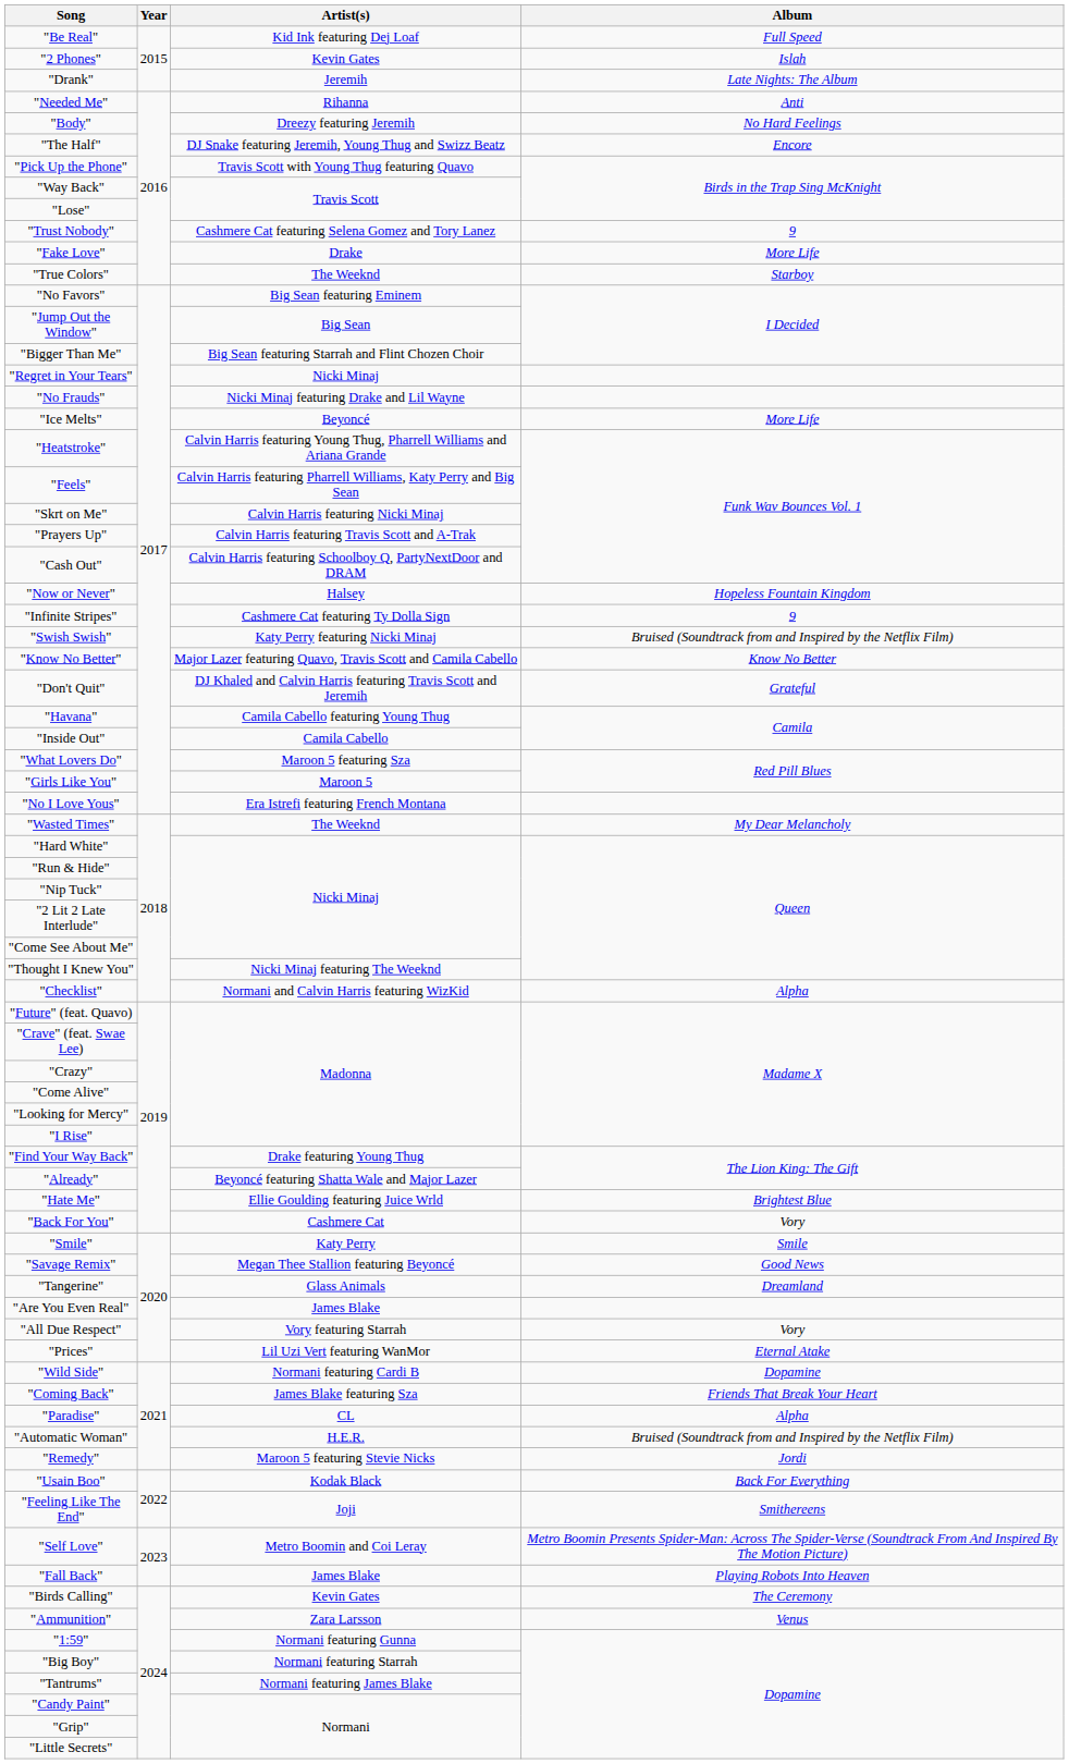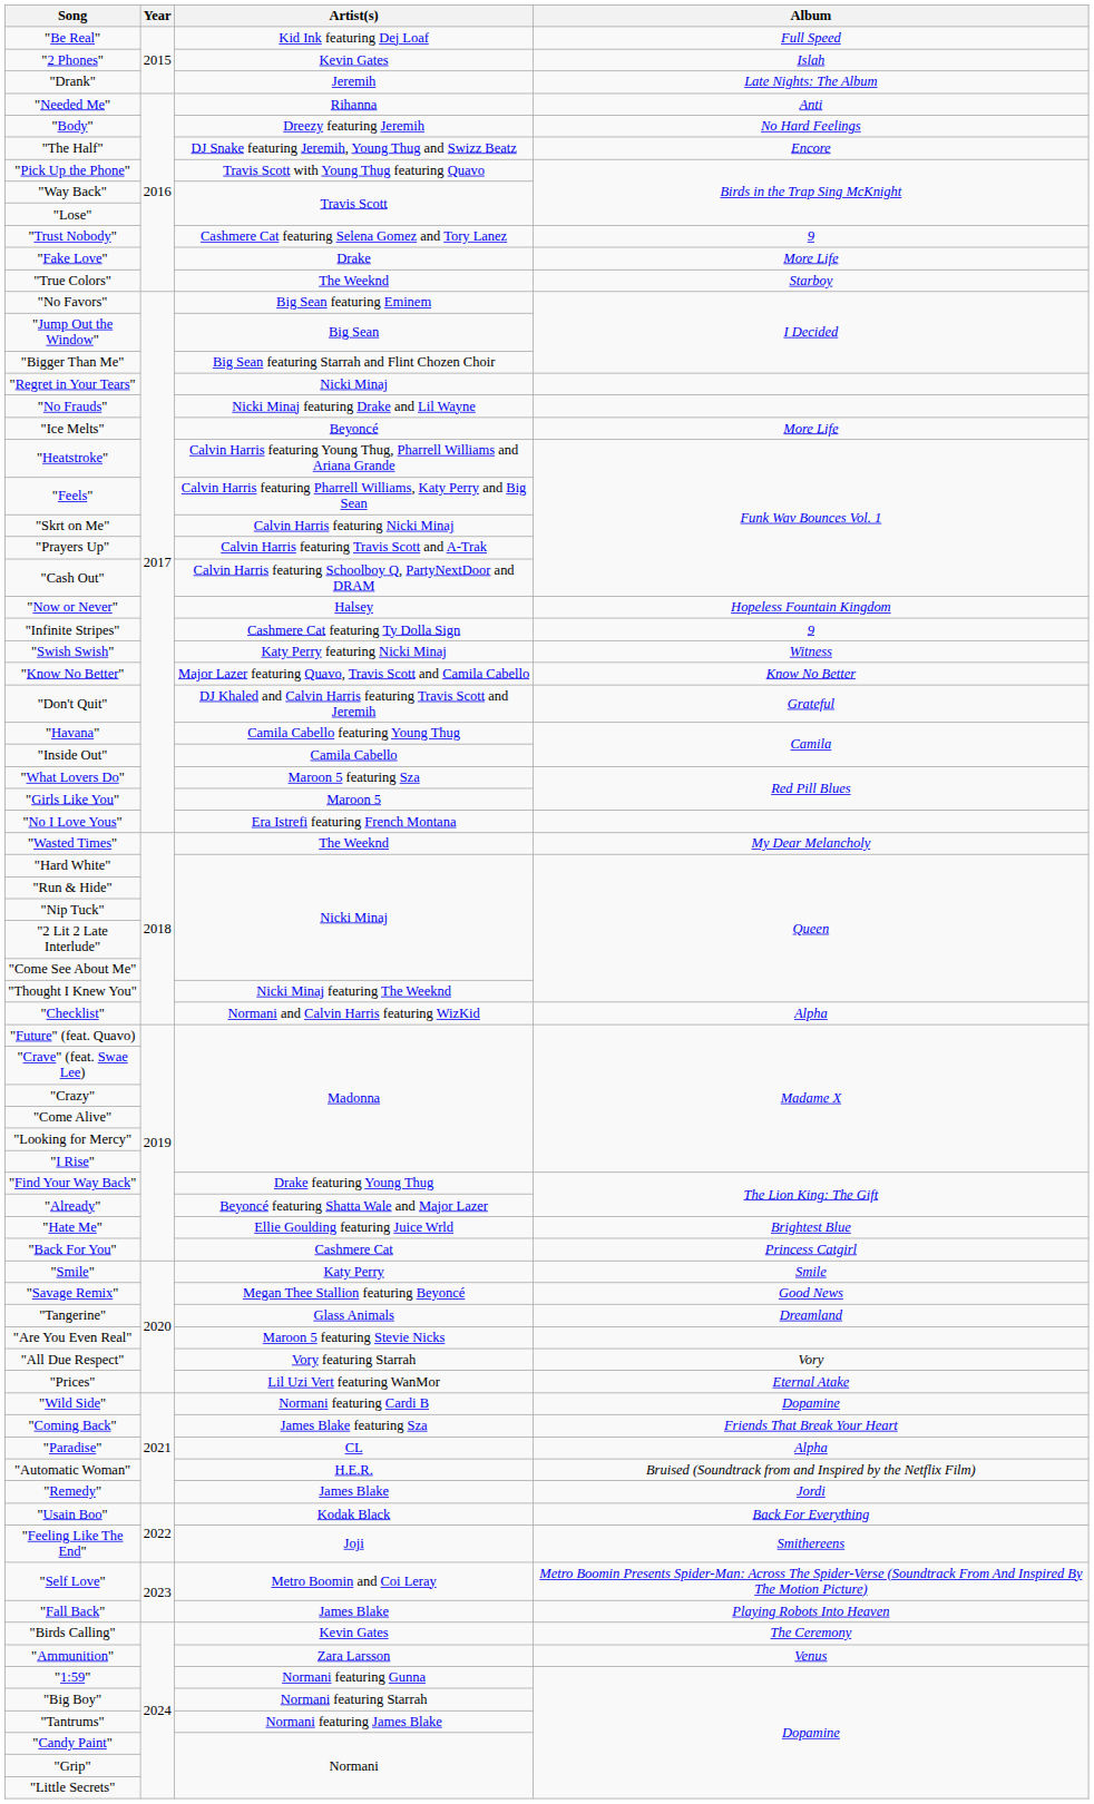 <table class="wikitable plainrowheaders" style="text-align:center;">
 <tr>
 <th scope="col">Song</th>
 <th scope="col">Year</th>
 <th scope="col">Artist(s)</th>
 <th scope="col">Album</th>
 </tr>
 <tr>
 <td>"<a href='#'>Be Real</a>"</td>
 <td rowspan="3">2015</td>
 <td><a href='#'>Kid Ink</a> featuring <a href='#'>Dej Loaf</a></td>
 <td><em><a href='#'>Full Speed</a></em></td>
 </tr>
 <tr>
 <td>"<a href='#'>2 Phones</a>"</td>
 <td><a href='#'>Kevin Gates</a></td>
 <td><em><a href='#'>Islah</a></em></td>
 </tr>
 <tr>
 <td>"Drank"</td>
 <td><a href='#'>Jeremih</a></td>
 <td><em><a href='#'>Late Nights: The Album</a></em></td>
 </tr>
 <tr>
 <td>"<a href='#'>Needed Me</a>"</td>
 <td rowspan="9">2016</td>
 <td><a href='#'>Rihanna</a></td>
 <td><em><a href='#'>Anti</a></em></td>
 </tr>
 <tr>
 <td>"<a href='#'>Body</a>"</td>
 <td><a href='#'>Dreezy</a> featuring <a href='#'>Jeremih</a></td>
 <td><em><a href='#'>No Hard Feelings</a></em></td>
 </tr>
 <tr>
 <td>"The Half"</td>
 <td><a href='#'>DJ Snake</a> featuring <a href='#'>Jeremih</a>, <a href='#'>Young Thug</a> and <a href='#'>Swizz Beatz</a></td>
 <td><em><a href='#'>Encore</a></em></td>
 </tr>
 <tr>
 <td>"<a href='#'>Pick Up the Phone</a>"</td>
 <td><a href='#'>Travis Scott</a> with <a href='#'>Young Thug</a> featuring <a href='#'>Quavo</a></td>
 <td rowspan="3"><em><a href='#'>Birds in the Trap Sing McKnight</a></em></td>
 </tr>
 <tr>
 <td>"Way Back"</td>
 <td rowspan = "2"><a href='#'>Travis Scott</a></td>
 </tr>
 <tr>
 <td>"Lose"</td>
 </tr>
 <tr>
 <td>"<a href='#'>Trust Nobody</a>"</td>
 <td><a href='#'>Cashmere Cat</a> featuring <a href='#'>Selena Gomez</a> and <a href='#'>Tory Lanez</a></td>
 <td><em><a href='#'>9</a></em></td>
 </tr>
 <tr>
 <td>"<a href='#'>Fake Love</a>"</td>
 <td><a href='#'>Drake</a></td>
 <td><em><a href='#'>More Life</a></em></td>
 </tr>
 <tr>
 <td>"True Colors"</td>
 <td><a href='#'>The Weeknd</a></td>
 <td><em><a href='#'>Starboy</a></em></td>
 </tr>
 <tr>
 <td>"No Favors"</td>
 <td rowspan="21">2017</td>
 <td><a href='#'>Big Sean</a> featuring <a href='#'>Eminem</a></td>
 <td rowspan="3"><em><a href='#'>I Decided</a></em></td>
 </tr>
 <tr>
 <td>"<a href='#'>Jump Out the Window</a>"</td>
 <td><a href='#'>Big Sean</a></td>
 </tr>
 <tr>
 <td>"Bigger Than Me"</td>
 <td><a href='#'>Big Sean</a> featuring Starrah and Flint Chozen Choir</td>
 </tr>
 <tr>
 <td>"<a href='#'>Regret in Your Tears</a>"</td>
 <td><a href='#'>Nicki Minaj</a></td>
 <td></td>
 </tr>
 <tr>
 <td>"<a href='#'>No Frauds</a>"</td>
 <td><a href='#'>Nicki Minaj</a> featuring <a href='#'>Drake</a> and <a href='#'>Lil Wayne</a></td>
 <td></td>
 </tr>
 <tr>
 <td>"Ice Melts"</td>
 <td><a href='#'>Beyoncé</a></td>
 <td><em><a href='#'>More Life</a></em></td>
 </tr>
 <tr>
 <td>"<a href='#'>Heatstroke</a>"</td>
 <td><a href='#'>Calvin Harris</a> featuring Young Thug, <a href='#'>Pharrell Williams</a> and <a href='#'>Ariana Grande</a></td>
 <td rowspan="5"><em><a href='#'>Funk Wav Bounces Vol. 1</a></em></td>
 </tr>
 <tr>
 <td>"<a href='#'>Feels</a>"</td>
 <td><a href='#'>Calvin Harris</a> featuring <a href='#'>Pharrell Williams</a>, <a href='#'>Katy Perry</a> and <a href='#'>Big Sean</a></td>
 </tr>
 <tr>
 <td>"Skrt on Me"</td>
 <td><a href='#'>Calvin Harris</a> featuring <a href='#'>Nicki Minaj</a></td>
 </tr>
 <tr>
 <td>"Prayers Up"</td>
 <td><a href='#'>Calvin Harris</a> featuring <a href='#'>Travis Scott</a> and <a href='#'>A-Trak</a></td>
 </tr>
 <tr>
 <td>"Cash Out"</td>
 <td><a href='#'>Calvin Harris</a> featuring <a href='#'>Schoolboy Q</a>, <a href='#'>PartyNextDoor</a> and <a href='#'>DRAM</a></td>
 </tr>
 <tr>
 <td>"<a href='#'>Now or Never</a>"</td>
 <td><a href='#'>Halsey</a></td>
 <td><em><a href='#'>Hopeless Fountain Kingdom</a></em></td>
 </tr>
 <tr>
 <td>"Infinite Stripes"</td>
 <td><a href='#'>Cashmere Cat</a> featuring <a href='#'>Ty Dolla Sign</a></td>
 <td><em><a href='#'>9</a></em></td>
 </tr>
 <tr>
 <td>"<a href='#'>Swish Swish</a>"</td>
 <td><a href='#'>Katy Perry</a> featuring <a href='#'>Nicki Minaj</a></td>
-<td><em>Bruised (Soundtrack from and Inspired by the Netflix Film)</em></td>
+<td><em><a href='#'>Witness</a></em></td>
 </tr>
 <tr>
 <td>"<a href='#'>Know No Better</a>"</td>
 <td><a href='#'>Major Lazer</a> featuring <a href='#'>Quavo</a>, <a href='#'>Travis Scott</a> and <a href='#'>Camila Cabello</a></td>
 <td><em><a href='#'>Know No Better</a></em></td>
 </tr>
 <tr>
 <td>"Don't Quit"</td>
 <td><a href='#'>DJ Khaled</a> and <a href='#'>Calvin Harris</a> featuring <a href='#'>Travis Scott</a> and <a href='#'>Jeremih</a></td>
 <td><em><a href='#'>Grateful</a></em></td>
 </tr>
 <tr>
 <td>"<a href='#'>Havana</a>"</td>
 <td><a href='#'>Camila Cabello</a> featuring <a href='#'>Young Thug</a></td>
 <td rowspan="2"><em><a href='#'>Camila</a></em></td>
 </tr>
 <tr>
 <td>"Inside Out"</td>
 <td><a href='#'>Camila Cabello</a></td>
 </tr>
 <tr>
 <td>"<a href='#'>What Lovers Do</a>"</td>
 <td><a href='#'>Maroon 5</a> featuring <a href='#'>Sza</a></td>
 <td rowspan="2"><em><a href='#'>Red Pill Blues</a></em></td>
 </tr>
 <tr>
 <td>"<a href='#'>Girls Like You</a>"</td>
 <td><a href='#'>Maroon 5</a></td>
 </tr>
 <tr>
 <td>"<a href='#'>No I Love Yous</a>"</td>
 <td><a href='#'>Era Istrefi</a> featuring <a href='#'>French Montana</a></td>
 <td></td>
 </tr>
 <tr>
 <td>"<a href='#'>Wasted Times</a>"</td>
 <td rowspan="8">2018</td>
 <td><a href='#'>The Weeknd</a></td>
 <td><em><a href='#'>My Dear Melancholy</a></em></td>
 </tr>
 <tr>
 <td>"Hard White"</td>
 <td rowspan="5"><a href='#'>Nicki Minaj</a></td>
 <td rowspan="6"><em><a href='#'>Queen</a></em></td>
 </tr>
 <tr>
 <td>"Run & Hide"</td>
 </tr>
 <tr>
 <td>"Nip Tuck"</td>
 </tr>
 <tr>
 <td>"2 Lit 2 Late Interlude"</td>
 </tr>
 <tr>
 <td>"Come See About Me"</td>
 </tr>
 <tr>
 <td>"Thought I Knew You"</td>
 <td><a href='#'>Nicki Minaj</a> featuring <a href='#'>The Weeknd</a></td>
 </tr>
 <tr>
 <td>"<a href='#'>Checklist</a>"</td>
 <td><a href='#'>Normani</a> and <a href='#'>Calvin Harris</a> featuring <a href='#'>WizKid</a></td>
 <td><em><a href='#'>Alpha</a></em></td>
 </tr>
 <tr>
 <td>"<a href='#'>Future</a>" (feat. Quavo)</td>
 <td rowspan="10">2019</td>
 <td rowspan="6"><a href='#'>Madonna</a></td>
 <td rowspan="6"><em><a href='#'>Madame X</a></em></td>
 </tr>
 <tr>
 <td>"<a href='#'>Crave</a>" (feat. <a href='#'>Swae Lee</a>)</td>
 </tr>
 <tr>
 <td>"Crazy"</td>
 </tr>
 <tr>
 <td>"Come Alive"</td>
 </tr>
 <tr>
 <td>"Looking for Mercy"</td>
 </tr>
 <tr>
 <td>"<a href='#'>I Rise</a>"</td>
 </tr>
 <tr>
 <td>"<a href='#'>Find Your Way Back</a>"</td>
 <td><a href='#'>Drake</a> featuring <a href='#'>Young Thug</a></td>
 <td rowspan="2"><em><a href='#'>The Lion King: The Gift</a></em></td>
 </tr>
 <tr>
 <td>"<a href='#'>Already</a>"</td>
 <td><a href='#'>Beyoncé</a> featuring <a href='#'>Shatta Wale</a> and <a href='#'>Major Lazer</a></td>
 </tr>
 <tr>
 <td>"<a href='#'>Hate Me</a>"</td>
 <td><a href='#'>Ellie Goulding</a> featuring <a href='#'>Juice Wrld</a></td>
 <td><em><a href='#'>Brightest Blue</a></em></td>
 </tr>
 <tr>
 <td>"<a href='#'>Back For You</a>"</td>
 <td><a href='#'>Cashmere Cat</a></td>
-<td><em>Vory</em></td>
+<td><em><a href='#'>Princess Catgirl</a></em></td>
 </tr>
 <tr>
 <td>"<a href='#'>Smile</a>"</td>
 <td rowspan="6">2020</td>
 <td><a href='#'>Katy Perry</a></td>
 <td><em><a href='#'>Smile</a></em></td>
 </tr>
 <tr>
 <td>"<a href='#'>Savage Remix</a>"</td>
 <td><a href='#'>Megan Thee Stallion</a> featuring <a href='#'>Beyoncé</a></td>
 <td><em><a href='#'>Good News</a></em></td>
 </tr>
 <tr>
 <td>"Tangerine"</td>
 <td><a href='#'>Glass Animals</a></td>
 <td><em><a href='#'>Dreamland</a></em></td>
 </tr>
 <tr>
 <td>"Are You Even Real"</td>
-<td><a href='#'>James Blake</a></td>
+<td><a href='#'>Maroon 5</a> featuring <a href='#'>Stevie Nicks</a></td>
 <td></td>
 </tr>
 <tr>
 <td>"All Due Respect"</td>
 <td><a href='#'>Vory</a> featuring Starrah</td>
 <td><em>Vory</em></td>
 </tr>
 <tr>
 <td>"Prices"</td>
 <td><a href='#'>Lil Uzi Vert</a> featuring WanMor</td>
 <td><em><a href='#'>Eternal Atake</a></em></td>
 </tr>
 <tr>
 <td>"<a href='#'>Wild Side</a>"</td>
 <td rowspan="5">2021</td>
 <td><a href='#'>Normani</a> featuring <a href='#'>Cardi B</a></td>
 <td><em><a href='#'>Dopamine</a></em></td>
 </tr>
 <tr>
 <td>"<a href='#'>Coming Back</a>"</td>
 <td><a href='#'>James Blake</a> featuring <a href='#'>Sza</a></td>
 <td><em><a href='#'>Friends That Break Your Heart</a></em></td>
 </tr>
 <tr>
 <td>"<a href='#'>Paradise</a>"</td>
 <td><a href='#'>CL</a></td>
 <td><em><a href='#'>Alpha</a></em></td>
 </tr>
 <tr>
 <td>"Automatic Woman"</td>
 <td><a href='#'>H.E.R.</a></td>
 <td><em>Bruised (Soundtrack from and Inspired by the Netflix Film)</em></td>
 </tr>
 <tr>
 <td>"<a href='#'>Remedy</a>"</td>
-<td><a href='#'>Maroon 5</a> featuring <a href='#'>Stevie Nicks</a></td>
+<td><a href='#'>James Blake</a></td>
 <td><em><a href='#'>Jordi</a></em></td>
 </tr>
 <tr>
 <td>"<a href='#'>Usain Boo</a>"</td>
 <td rowspan="2">2022</td>
 <td><a href='#'>Kodak Black</a></td>
 <td><em><a href='#'>Back For Everything</a></em></td>
 </tr>
 <tr>
 <td>"<a href='#'>Feeling Like The End</a>"</td>
 <td><a href='#'>Joji</a></td>
 <td><em><a href='#'>Smithereens</a></em></td>
 </tr>
 <tr>
 <td>"<a href='#'>Self Love</a>"</td>
 <td rowspan="2">2023</td>
 <td><a href='#'>Metro Boomin</a> and <a href='#'>Coi Leray</a></td>
 <td><em><a href='#'>Metro Boomin Presents Spider-Man: Across The Spider-Verse (Soundtrack From And Inspired By The Motion Picture)</a></em></td>
 </tr>
 <tr>
 <td>"<a href='#'>Fall Back</a>"</td>
 <td><a href='#'>James Blake</a></td>
 <td><em><a href='#'>Playing Robots Into Heaven</a></em></td>
 </tr>
 <tr>
 <td>"Birds Calling"</td>
 <td rowspan="8">2024</td>
 <td><a href='#'>Kevin Gates</a></td>
 <td><em><a href='#'>The Ceremony</a></em></td>
 </tr>
 <tr>
 <td>"<a href='#'>Ammunition</a>"</td>
 <td><a href='#'>Zara Larsson</a></td>
 <td><em><a href='#'>Venus</a></em></td>
 </tr>
 <tr>
 <td>"<a href='#'>1:59</a>"</td>
 <td><a href='#'>Normani</a> featuring <a href='#'>Gunna</a></td>
 <td rowspan="6"><em><a href='#'>Dopamine</a></em></td>
 </tr>
 <tr>
 <td>"Big Boy"</td>
 <td><a href='#'>Normani</a> featuring Starrah</td>
 </tr>
 <tr>
 <td>"Tantrums"</td>
 <td><a href='#'>Normani</a> featuring <a href='#'>James Blake</a></td>
 </tr>
 <tr>
 <td>"<a href='#'>Candy Paint</a>"</td>
 <td rowspan="3">Normani</td>
 </tr>
 <tr>
 <td>"Grip"</td>
 </tr>
 <tr>
 <td>"Little Secrets"</td>
 </tr>
 </table>
